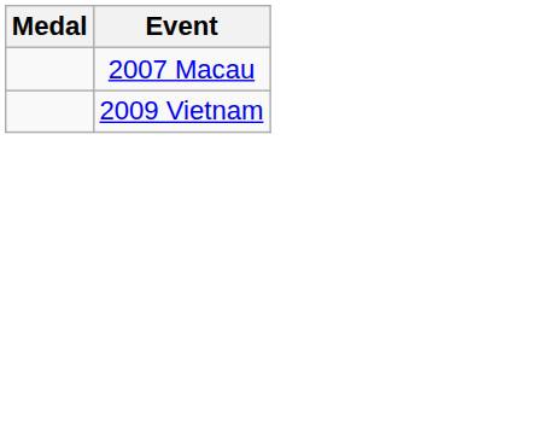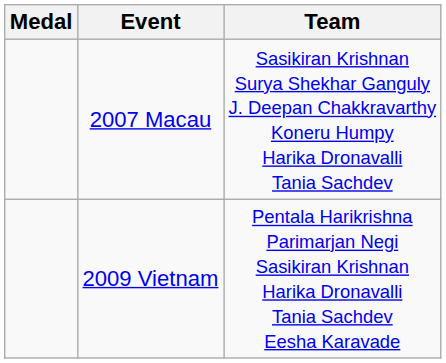 <table class="wikitable sortable" style="text-align:center">
 <tr>
 <th>Medal</th>
 <th>Event</th>
+<th>Team</th>
 </tr>
 <tr>
 <td></td>
 <td><a href='#'>2007 Macau</a></td>
+<td><small><a href='#'>Sasikiran Krishnan</a><br><a href='#'>Surya Shekhar Ganguly</a><br><a href='#'>J. Deepan Chakkravarthy</a><br><a href='#'>Koneru Humpy</a><br><a href='#'>Harika Dronavalli</a><br><a href='#'>Tania Sachdev</a></small></td>
 </tr>
 <tr>
 <td></td>
 <td><a href='#'>2009 Vietnam</a></td>
+<td><small><a href='#'>Pentala Harikrishna</a><br><a href='#'>Parimarjan Negi</a><br><a href='#'>Sasikiran Krishnan</a><br><a href='#'>Harika Dronavalli</a><br><a href='#'>Tania Sachdev</a><br><a href='#'>Eesha Karavade</a></small></td>
 </tr>
 </table>
